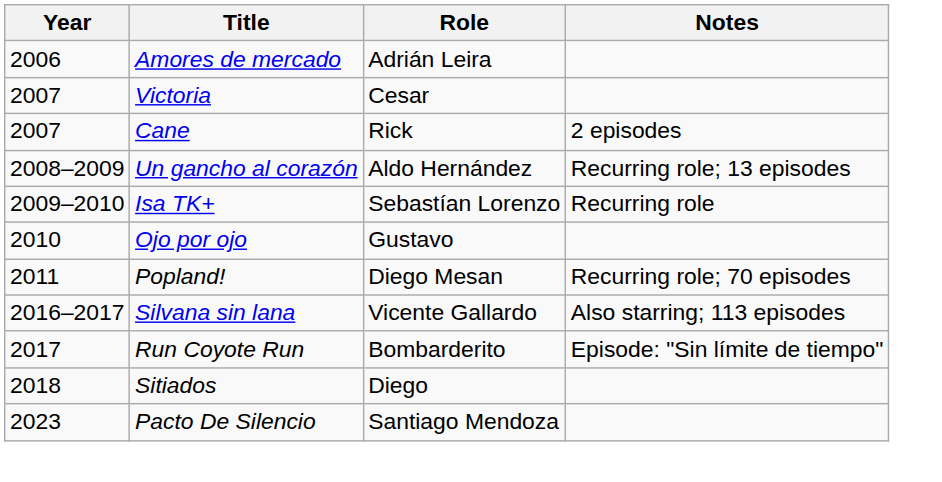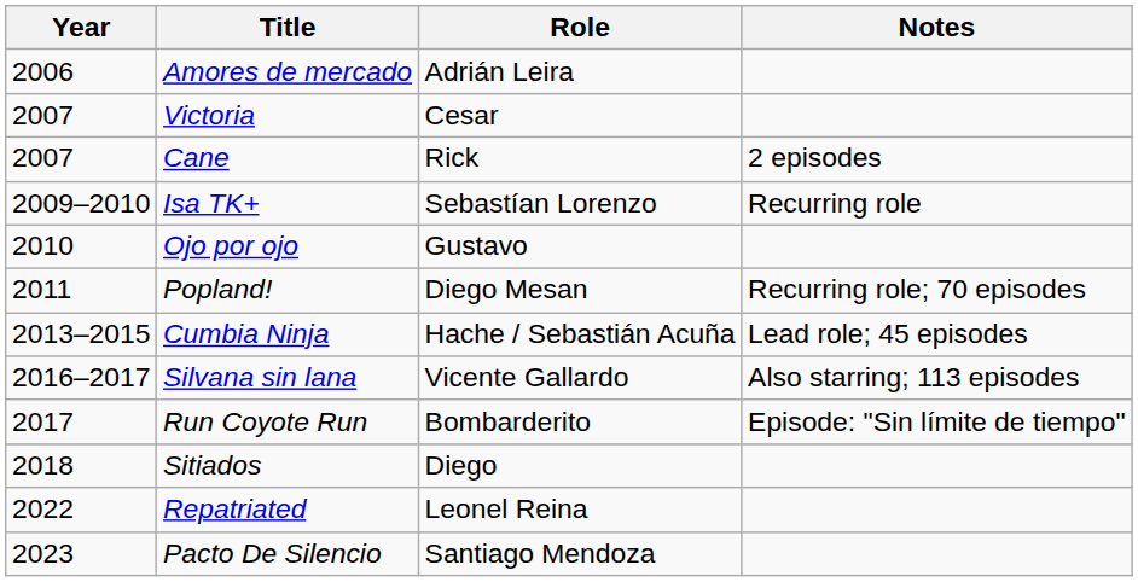 <table class="wikitable sortable">
 <tr>
 <th>Year</th>
 <th>Title</th>
 <th>Role</th>
 <th class="unsortable">Notes</th>
 </tr>
 <tr>
 <td>2006</td>
 <td><em><a href='#'>Amores de mercado</a></em></td>
 <td>Adrián Leira</td>
 <td></td>
 </tr>
 <tr>
 <td>2007</td>
 <td><em><a href='#'>Victoria</a></em></td>
 <td>Cesar</td>
 <td></td>
 </tr>
 <tr>
 <td>2007</td>
 <td><em><a href='#'>Cane</a></em></td>
 <td>Rick</td>
 <td>2 episodes</td>
 </tr>
 <tr>
-<td>2008–2009</td>
-<td><em><a href='#'>Un gancho al corazón</a></em></td>
-<td>Aldo Hernández</td>
-<td>Recurring role; 13 episodes</td>
-</tr>
-<tr>
 <td>2009–2010</td>
 <td><em><a href='#'>Isa TK+</a></em></td>
 <td>Sebastían Lorenzo</td>
 <td>Recurring role</td>
 </tr>
 <tr>
 <td>2010</td>
 <td><em><a href='#'>Ojo por ojo</a></em></td>
 <td>Gustavo</td>
 <td></td>
 </tr>
 <tr>
 <td>2011</td>
 <td><em>Popland!</em></td>
 <td>Diego Mesan</td>
 <td>Recurring role; 70 episodes</td>
+</tr>
+<tr>
+<td>2013–2015</td>
+<td><em><a href='#'>Cumbia Ninja</a></em></td>
+<td>Hache / Sebastián Acuña</td>
+<td>Lead role; 45 episodes</td>
 </tr>
 <tr>
 <td>2016–2017</td>
 <td><em><a href='#'>Silvana sin lana</a></em></td>
 <td>Vicente Gallardo</td>
 <td>Also starring; 113 episodes</td>
 </tr>
 <tr>
 <td>2017</td>
 <td><em>Run Coyote Run</em></td>
 <td>Bombarderito</td>
 <td>Episode: "Sin límite de tiempo"</td>
 </tr>
 <tr>
 <td>2018</td>
 <td><em>Sitiados</em></td>
 <td>Diego</td>
 <td></td>
 </tr>
 <tr>
+<td>2022</td>
+<td><em><a href='#'>Repatriated</a></em></td>
+<td>Leonel Reina</td>
+<td></td>
+</tr>
+<tr>
 <td>2023</td>
 <td><em>Pacto De Silencio</em></td>
 <td>Santiago Mendoza</td>
 <td></td>
 </tr>
 </table>
